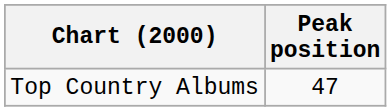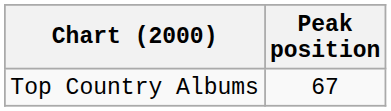 <table class="wikitable">
 <tr>
 <th>Chart (2000)</th>
 <th>Peak<br>position</th>
 </tr>
 <tr>
 <td>Top Country Albums</td>
-<td align="center">47</td>
+<td align="center">67</td>
 </tr>
 </table>
